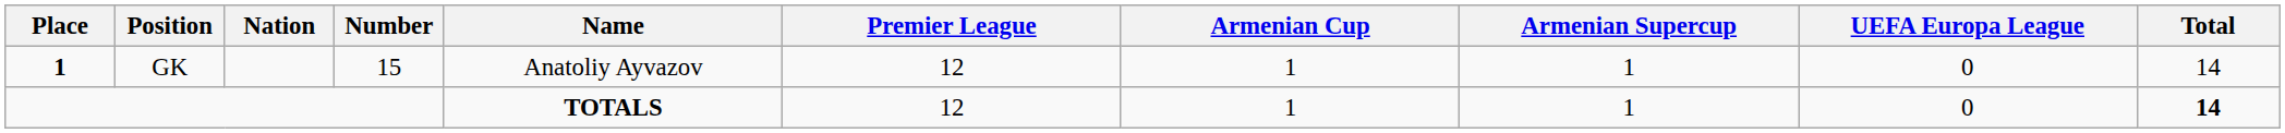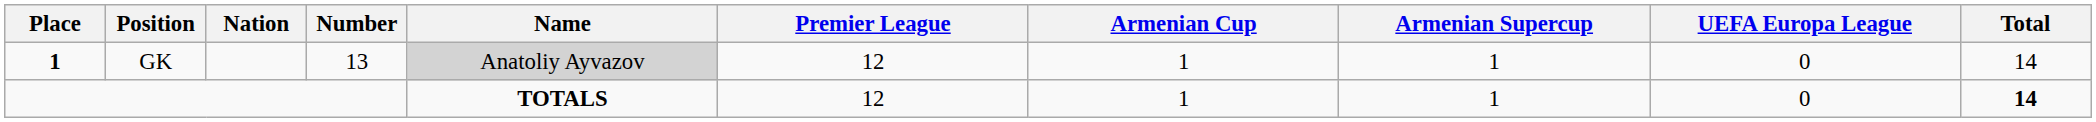 <table class="wikitable" style="font-size: 95%; text-align: center;">
 <tr>
 <th width=60>Place</th>
 <th width=60>Position</th>
 <th width=60>Nation</th>
 <th width=60>Number</th>
 <th width=200>Name</th>
 <th width=200><a href='#'>Premier League</a></th>
 <th width=200><a href='#'>Armenian Cup</a></th>
 <th width=200><a href='#'>Armenian Supercup</a></th>
 <th width=200><a href='#'>UEFA Europa League</a></th>
 <th width=80><strong>Total</strong></th>
 </tr>
 <tr>
 <td><strong>1</strong></td>
 <td>GK</td>
 <td></td>
-<td>15</td>
-<td>Anatoliy Ayvazov</td>
+<td>13</td>
+<td style="background: lightgrey;">Anatoliy Ayvazov</td>
 <td>12</td>
 <td>1</td>
 <td>1</td>
 <td>0</td>
 <td>14</td>
 </tr>
 <tr>
 <td colspan="4"></td>
 <td><strong>TOTALS</strong></td>
 <td>12</td>
 <td>1</td>
 <td>1</td>
 <td>0</td>
 <td><strong>14</strong></td>
 </tr>
 </table>
